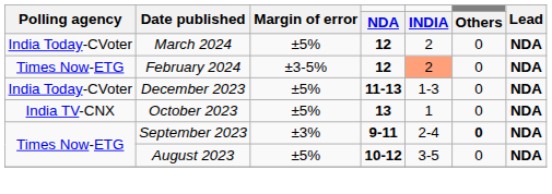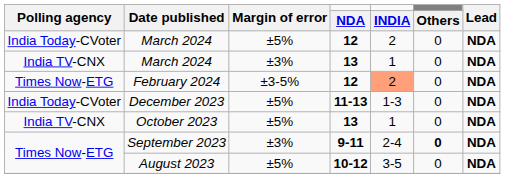 <table class="wikitable sortable" style="text-align:center;font-size:95%;line-height:16px">
 <tr>
 <th rowspan="2">Polling agency</th>
 <th rowspan="2">Date published</th>
 <th rowspan="2">Margin of error</th>
 <td bgcolor=></td>
 <td bgcolor=></td>
 <td bgcolor=grey></td>
 <th rowspan="2">Lead</th>
 </tr>
 <tr>
 <th><a href='#'>NDA</a></th>
 <th><a href='#'>INDIA</a></th>
 <th>Others</th>
 </tr>
 <tr>
 <td><a href='#'>India Today</a>-CVoter</td>
 <td><em>March 2024</em></td>
 <td>±5%</td>
 <td bgcolor=><strong>12</strong></td>
 <td>2</td>
+<td>0</td>
+<td bgcolor=><strong>NDA</strong></td>
+</tr>
+<tr>
+<td><a href='#'>India TV</a>-CNX</td>
+<td><em>March 2024</em></td>
+<td>±3%</td>
+<td bgcolor=><strong>13</strong></td>
+<td>1</td>
 <td>0</td>
 <td bgcolor=><strong>NDA</strong></td>
 </tr>
 <tr>
 <td><a href='#'>Times Now</a>-<a href='#'>ETG</a></td>
 <td><em>February 2024</em></td>
 <td>±3-5%</td>
 <td bgcolor=><strong>12</strong></td>
 <td style="background: lightsalmon;">2</td>
 <td>0</td>
 <td bgcolor=><strong>NDA</strong></td>
 </tr>
 <tr>
 <td><a href='#'>India Today</a>-CVoter</td>
 <td><em>December 2023</em></td>
 <td>±5%</td>
 <td bgcolor=><strong>11-13</strong></td>
 <td>1-3</td>
 <td>0</td>
 <td bgcolor=><strong>NDA</strong></td>
 </tr>
 <tr>
 <td><a href='#'>India TV</a>-CNX</td>
 <td><em>October 2023</em></td>
 <td>±5%</td>
 <td bgcolor=><strong>13</strong></td>
 <td>1</td>
 <td>0</td>
 <td bgcolor=><strong>NDA</strong></td>
 </tr>
 <tr>
 <td rowspan="2"><a href='#'>Times Now</a>-<a href='#'>ETG</a></td>
 <td><em>September 2023</em></td>
 <td>±3%</td>
 <td bgcolor=><strong>9-11</strong></td>
 <td>2-4</td>
 <td><strong>0</strong></td>
 <td bgcolor=><strong>NDA</strong></td>
 </tr>
 <tr>
 <td><em>August 2023</em></td>
 <td>±5%</td>
 <td bgcolor=><strong>10-12</strong></td>
 <td>3-5</td>
 <td>0</td>
 <td bgcolor=><strong>NDA</strong></td>
 </tr>
 <tr>
 </tr>
 </table>
